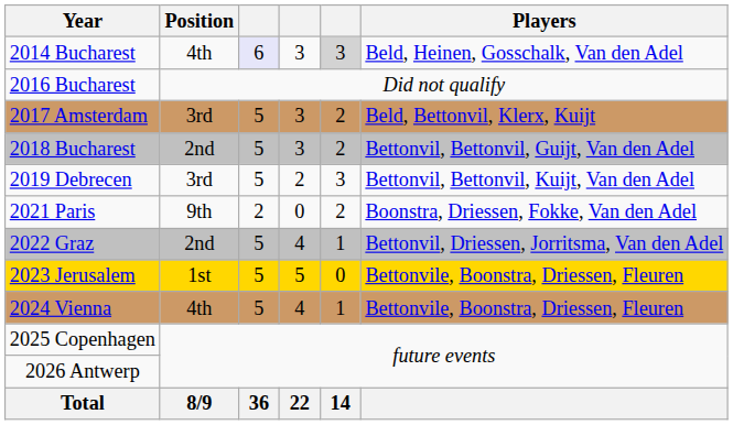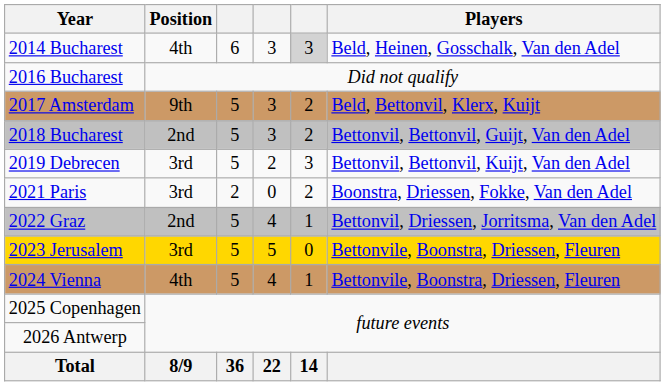 <table class="wikitable" style="text-align: center;">
 <tr>
 <th>Year</th>
 <th>Position</th>
 <th width=25px></th>
 <th width=25px></th>
 <th width=25px></th>
 <th>Players</th>
 </tr>
 <tr>
 <td style="text-align: left;"> <a href='#'>2014 Bucharest</a></td>
 <td>4th</td>
-<td style="background: lavender;">6</td>
+<td>6</td>
 <td>3</td>
 <td style="background: lightgrey;">3</td>
 <td style="text-align: left;"><a href='#'>Beld</a>, <a href='#'>Heinen</a>, <a href='#'>Gosschalk</a>, <a href='#'>Van den Adel</a></td>
 </tr>
 <tr>
 <td style="text-align: left;"> <a href='#'>2016 Bucharest</a></td>
 <td colspan=5><em> Did not qualify</em></td>
 </tr>
 <tr style="background:#cc9966;">
 <td style="text-align: left;"> <a href='#'>2017 Amsterdam</a></td>
-<td>3rd</td>
+<td>9th</td>
 <td>5</td>
 <td>3</td>
 <td>2</td>
 <td style="text-align: left;"><a href='#'>Beld</a>, <a href='#'>Bettonvil</a>, <a href='#'>Klerx</a>, <a href='#'>Kuijt</a></td>
 </tr>
 <tr style="background:silver;">
 <td style="text-align: left;"> <a href='#'>2018 Bucharest</a></td>
 <td>2nd</td>
 <td>5</td>
 <td>3</td>
 <td>2</td>
 <td style="text-align: left;"><a href='#'>Bettonvil</a>, <a href='#'>Bettonvil</a>, <a href='#'>Guijt</a>, <a href='#'>Van den Adel</a></td>
 </tr>
 <tr>
 <td style="text-align: left;"> <a href='#'>2019 Debrecen</a></td>
 <td>3rd</td>
 <td>5</td>
 <td>2</td>
 <td>3</td>
 <td style="text-align: left;"><a href='#'>Bettonvil</a>, <a href='#'>Bettonvil</a>, <a href='#'>Kuijt</a>, <a href='#'>Van den Adel</a></td>
 </tr>
 <tr>
 <td style="text-align: left;"> <a href='#'>2021 Paris</a></td>
-<td>9th</td>
+<td>3rd</td>
 <td>2</td>
 <td>0</td>
 <td>2</td>
 <td style="text-align: left;"><a href='#'>Boonstra</a>, <a href='#'>Driessen</a>, <a href='#'>Fokke</a>, <a href='#'>Van den Adel</a></td>
 </tr>
 <tr style="background:silver;">
 <td style="text-align: left;"> <a href='#'>2022 Graz</a></td>
 <td>2nd</td>
 <td>5</td>
 <td>4</td>
 <td>1</td>
 <td style="text-align: left;"><a href='#'>Bettonvil</a>, <a href='#'>Driessen</a>, <a href='#'>Jorritsma</a>, <a href='#'>Van den Adel</a></td>
 </tr>
 <tr style="background:gold;"|>
 <td style="text-align: left;"> <a href='#'>2023 Jerusalem</a></td>
-<td>1st</td>
+<td>3rd</td>
 <td>5</td>
 <td>5</td>
 <td>0</td>
 <td style="text-align: left;"><a href='#'>Bettonvile</a>, <a href='#'>Boonstra</a>, <a href='#'>Driessen</a>, <a href='#'>Fleuren</a></td>
 </tr>
 <tr style="background:#cc9966;">
 <td style="text-align: left;"> <a href='#'>2024 Vienna</a></td>
 <td>4th</td>
 <td>5</td>
 <td>4</td>
 <td>1</td>
 <td style="text-align: left;"><a href='#'>Bettonvile</a>, <a href='#'>Boonstra</a>, <a href='#'>Driessen</a>, <a href='#'>Fleuren</a></td>
 </tr>
 <tr>
 <td> 2025 Copenhagen</td>
 <td colspan="5" rowspan="2"><em>future events</em></td>
 </tr>
 <tr>
 <td> 2026 Antwerp</td>
 </tr>
 <tr>
 <th>Total</th>
 <th>8/9</th>
 <th>36</th>
 <th>22</th>
 <th>14</th>
 <th></th>
 </tr>
 </table>
